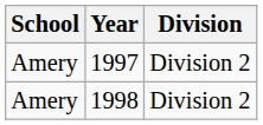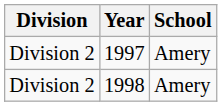 <table class="wikitable">
 <tr>
+<th>Division</th>
+<th>Year</th>
 <th>School</th>
-<th>Year</th>
-<th>Division</th>
 </tr>
 <tr>
+<td>Division 2</td>
+<td>1997</td>
 <td>Amery</td>
-<td>1997</td>
-<td>Division 2</td>
 </tr>
 <tr>
+<td>Division 2</td>
+<td>1998</td>
 <td>Amery</td>
-<td>1998</td>
-<td>Division 2</td>
 </tr>
 </table>
